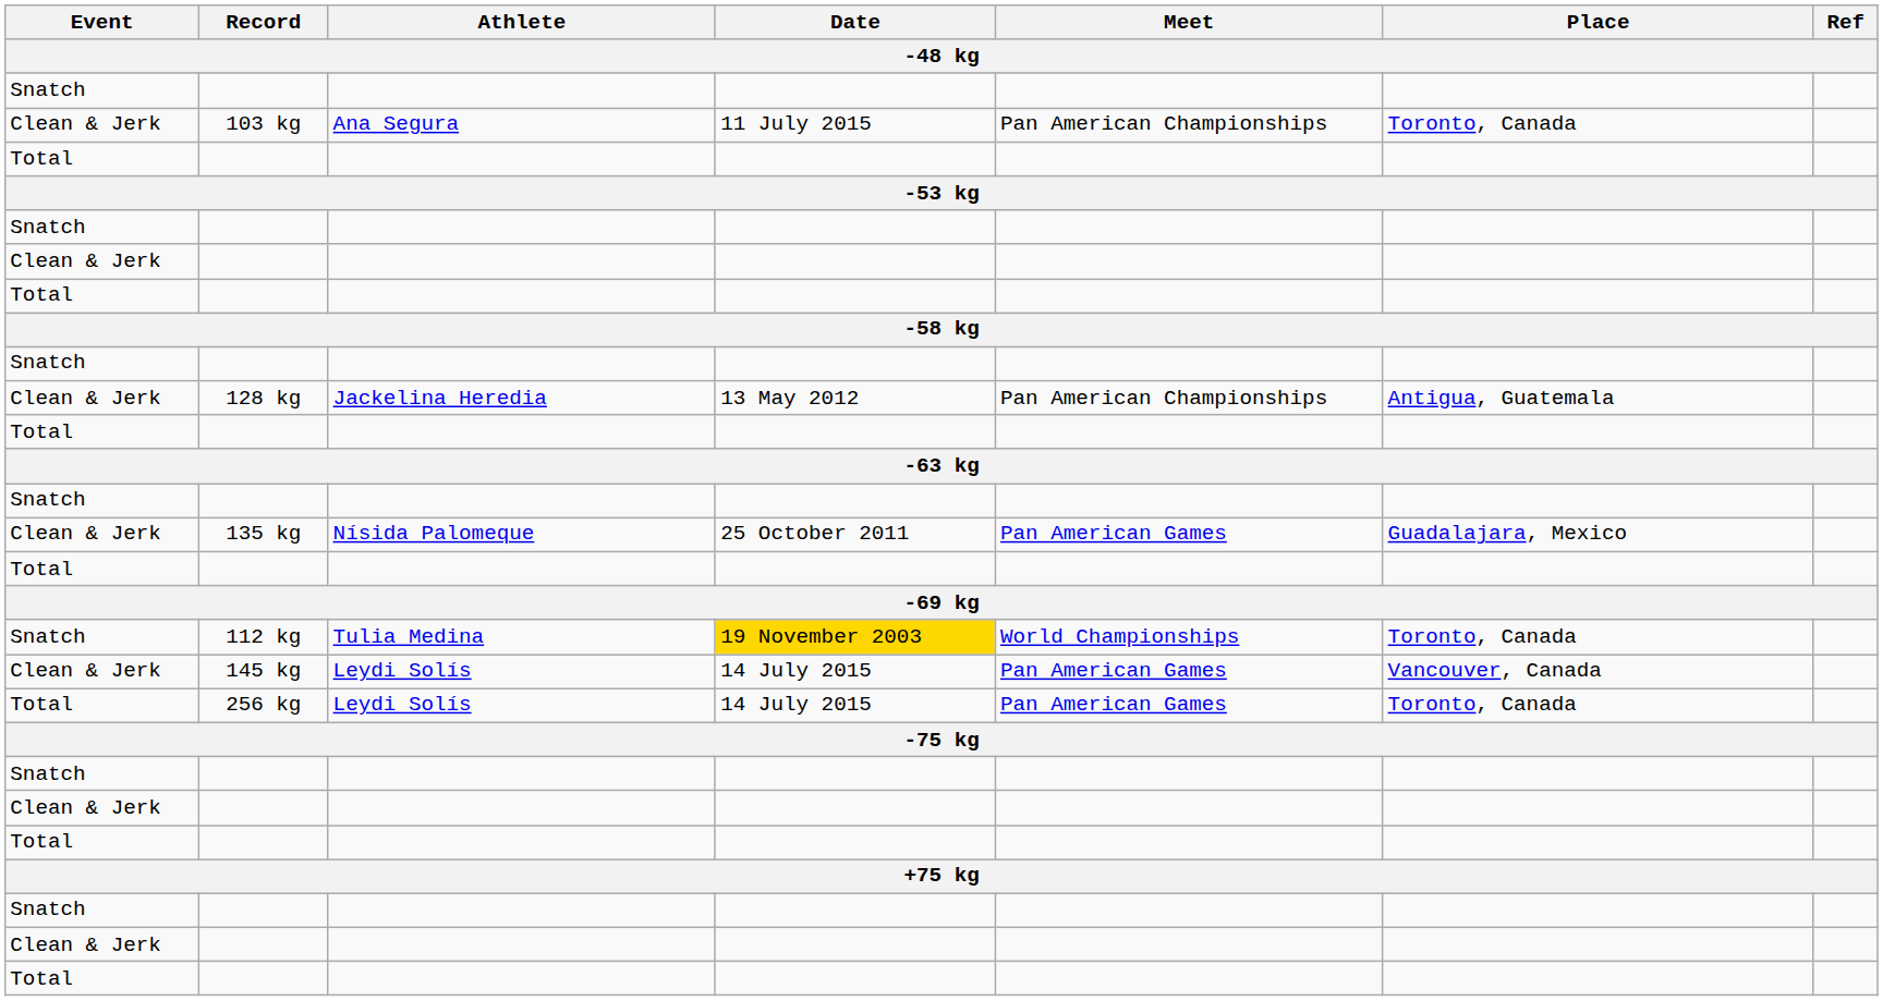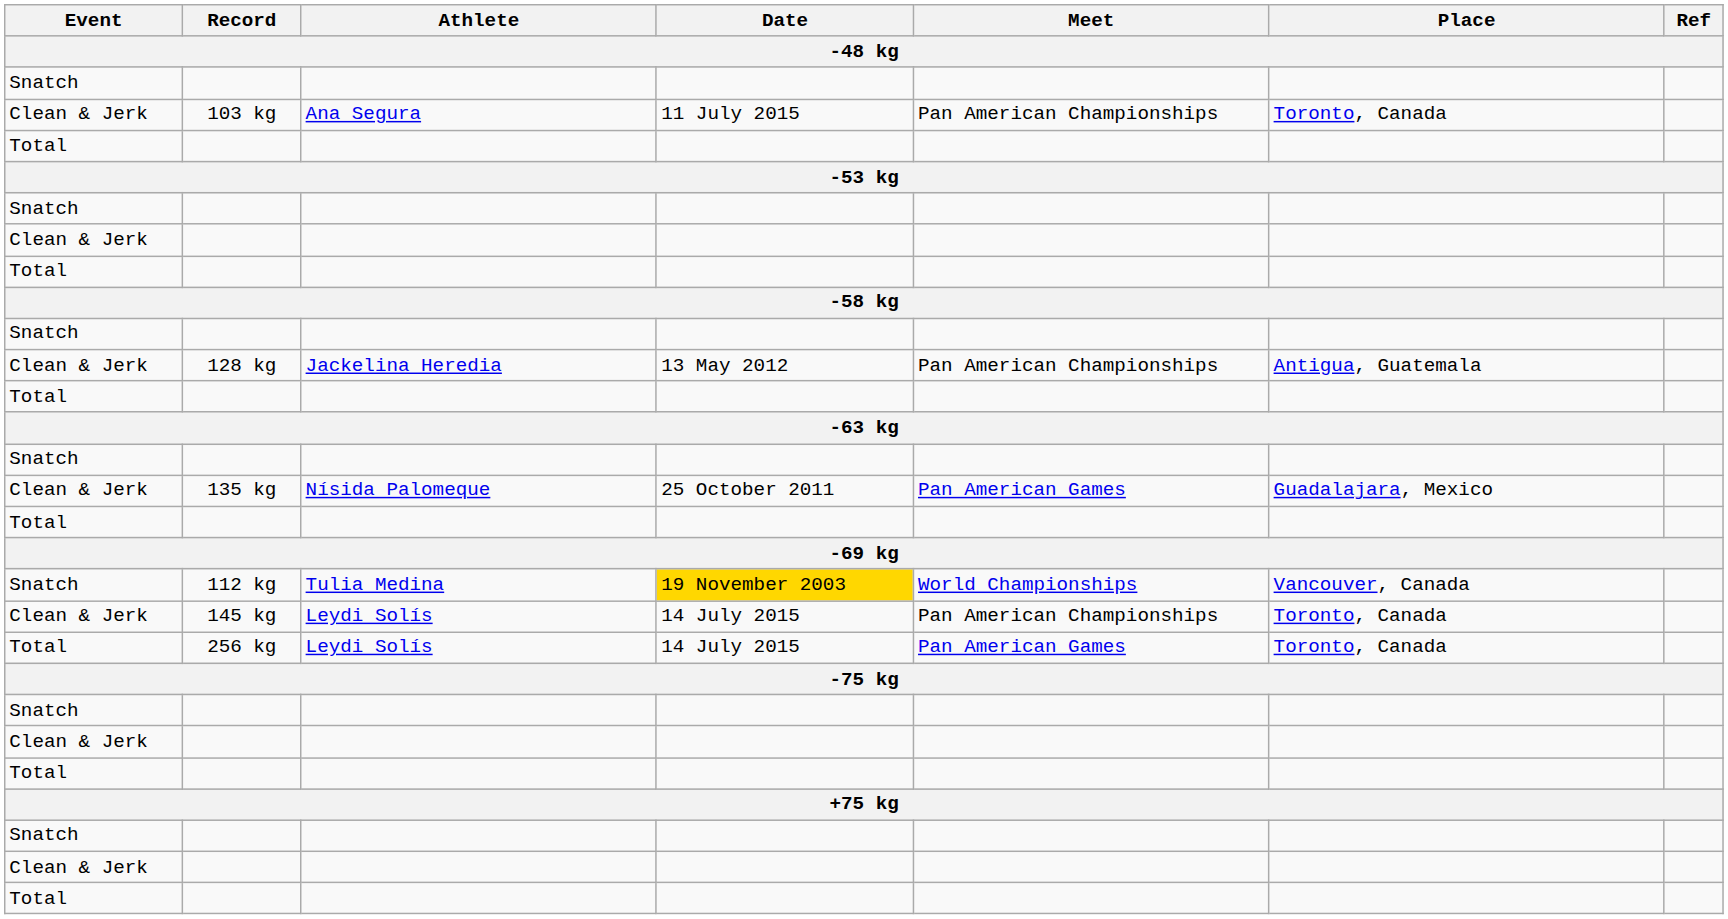 <table class="wikitable">
 <tr>
 <th width=9%>Event</th>
 <th width=6%>Record</th>
 <th width=18%>Athlete</th>
 <th width=13%>Date</th>
 <th width=18%>Meet</th>
 <th width=20%>Place</th>
 <th width=3%>Ref</th>
 </tr>
 <tr bgcolor="#DDDDDD">
 <th colspan="8">-48 kg</th>
 </tr>
 <tr>
 <td>Snatch</td>
 <td></td>
 <td></td>
 <td></td>
 <td></td>
 <td></td>
 <td></td>
 </tr>
 <tr>
 <td>Clean & Jerk</td>
 <td align="center">103 kg</td>
 <td><a href='#'>Ana Segura</a></td>
 <td>11 July 2015</td>
 <td>Pan American Championships</td>
 <td><a href='#'>Toronto</a>, Canada</td>
 <td></td>
 </tr>
 <tr>
 <td>Total</td>
 <td></td>
 <td></td>
 <td></td>
 <td></td>
 <td></td>
 <td></td>
 </tr>
 <tr bgcolor="#DDDDDD">
 <th colspan="8">-53 kg</th>
 </tr>
 <tr>
 <td>Snatch</td>
 <td></td>
 <td></td>
 <td></td>
 <td></td>
 <td></td>
 <td></td>
 </tr>
 <tr>
 <td>Clean & Jerk</td>
 <td align="center"></td>
 <td></td>
 <td></td>
 <td></td>
 <td></td>
 <td></td>
 </tr>
 <tr>
 <td>Total</td>
 <td></td>
 <td></td>
 <td></td>
 <td></td>
 <td></td>
 <td></td>
 </tr>
 <tr bgcolor="#DDDDDD">
 <th colspan="8">-58 kg</th>
 </tr>
 <tr>
 <td>Snatch</td>
 <td align="center"></td>
 <td></td>
 <td></td>
 <td></td>
 <td></td>
 <td></td>
 </tr>
 <tr>
 <td>Clean & Jerk</td>
 <td align="center">128 kg</td>
 <td><a href='#'>Jackelina Heredia</a></td>
 <td>13 May 2012</td>
 <td>Pan American Championships</td>
 <td><a href='#'>Antigua</a>, Guatemala</td>
 <td></td>
 </tr>
 <tr>
 <td>Total</td>
 <td align="center"></td>
 <td></td>
 <td></td>
 <td></td>
 <td></td>
 <td></td>
 </tr>
 <tr bgcolor="#DDDDDD">
 <th colspan="8">-63 kg</th>
 </tr>
 <tr>
 <td>Snatch</td>
 <td></td>
 <td></td>
 <td></td>
 <td></td>
 <td></td>
 <td></td>
 </tr>
 <tr>
 <td>Clean & Jerk</td>
 <td align="center">135 kg</td>
 <td><a href='#'>Nísida Palomeque</a></td>
 <td>25 October 2011</td>
 <td><a href='#'>Pan American Games</a></td>
 <td><a href='#'>Guadalajara</a>, Mexico</td>
 <td></td>
 </tr>
 <tr>
 <td>Total</td>
 <td></td>
 <td></td>
 <td></td>
 <td></td>
 <td></td>
 <td></td>
 </tr>
 <tr bgcolor="#DDDDDD">
 <th colspan="8">-69 kg</th>
 </tr>
 <tr>
 <td>Snatch</td>
 <td align="center">112 kg</td>
 <td><a href='#'>Tulia Medina</a></td>
 <td style="background: gold;">19 November 2003</td>
 <td><a href='#'>World Championships</a></td>
-<td><a href='#'>Toronto</a>, Canada</td>
+<td><a href='#'>Vancouver</a>, Canada</td>
 <td></td>
 </tr>
 <tr>
 <td>Clean & Jerk</td>
 <td align="center">145 kg</td>
 <td><a href='#'>Leydi Solís</a></td>
 <td>14 July 2015</td>
-<td><a href='#'>Pan American Games</a></td>
-<td><a href='#'>Vancouver</a>, Canada</td>
+<td>Pan American Championships</td>
+<td><a href='#'>Toronto</a>, Canada</td>
 <td></td>
 </tr>
 <tr>
 <td>Total</td>
 <td align="center">256 kg</td>
 <td><a href='#'>Leydi Solís</a></td>
 <td>14 July 2015</td>
 <td><a href='#'>Pan American Games</a></td>
 <td><a href='#'>Toronto</a>, Canada</td>
 <td></td>
 </tr>
 <tr bgcolor="#DDDDDD">
 <th colspan="8">-75 kg</th>
 </tr>
 <tr>
 <td>Snatch</td>
 <td></td>
 <td></td>
 <td></td>
 <td></td>
 <td></td>
 <td></td>
 </tr>
 <tr>
 <td>Clean & Jerk</td>
 <td></td>
 <td></td>
 <td></td>
 <td></td>
 <td></td>
 <td></td>
 </tr>
 <tr>
 <td>Total</td>
 <td></td>
 <td></td>
 <td></td>
 <td></td>
 <td></td>
 <td></td>
 </tr>
 <tr bgcolor="#DDDDDD">
 <th colspan="8">+75 kg</th>
 </tr>
 <tr>
 <td>Snatch</td>
 <td></td>
 <td></td>
 <td></td>
 <td></td>
 <td></td>
 <td></td>
 </tr>
 <tr>
 <td>Clean & Jerk</td>
 <td></td>
 <td></td>
 <td></td>
 <td></td>
 <td></td>
 <td></td>
 </tr>
 <tr>
 <td>Total</td>
 <td></td>
 <td></td>
 <td></td>
 <td></td>
 <td></td>
 <td></td>
 </tr>
 </table>
